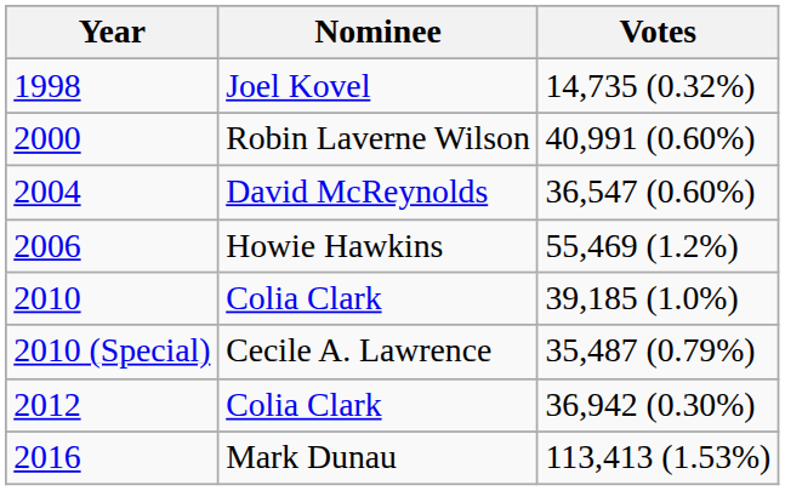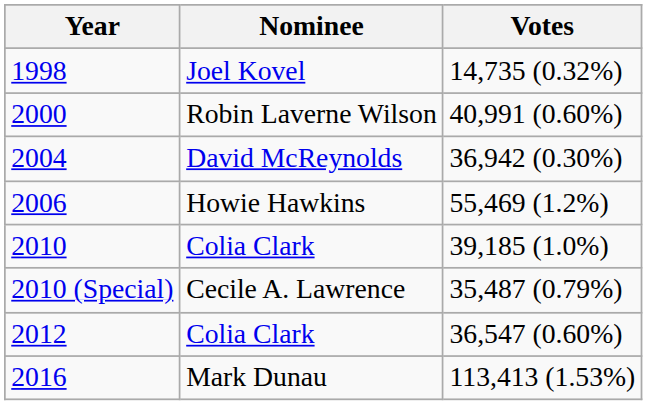 <table class="wikitable">
 <tr>
 <th>Year</th>
 <th>Nominee</th>
 <th>Votes</th>
 </tr>
 <tr>
 <td><a href='#'>1998</a></td>
 <td><a href='#'>Joel Kovel</a></td>
 <td>14,735 (0.32%)</td>
 </tr>
 <tr>
 <td><a href='#'>2000</a></td>
 <td>Robin Laverne Wilson</td>
 <td>40,991 (0.60%)</td>
 </tr>
 <tr>
 <td><a href='#'>2004</a></td>
 <td><a href='#'>David McReynolds</a></td>
-<td>36,547  (0.60%)</td>
+<td>36,942 (0.30%)</td>
 </tr>
 <tr>
 <td><a href='#'>2006</a></td>
 <td>Howie Hawkins</td>
 <td>55,469 (1.2%)</td>
 </tr>
 <tr>
 <td><a href='#'>2010</a></td>
 <td><a href='#'>Colia Clark</a></td>
 <td>39,185 (1.0%)</td>
 </tr>
 <tr>
 <td><a href='#'>2010 (Special)</a></td>
 <td>Cecile A. Lawrence</td>
 <td>35,487 (0.79%)</td>
 </tr>
 <tr>
 <td><a href='#'>2012</a></td>
 <td><a href='#'>Colia Clark</a></td>
-<td>36,942 (0.30%)</td>
+<td>36,547  (0.60%)</td>
 </tr>
 <tr>
 <td><a href='#'>2016</a></td>
 <td>Mark Dunau</td>
 <td>113,413 (1.53%)</td>
 </tr>
 </table>
